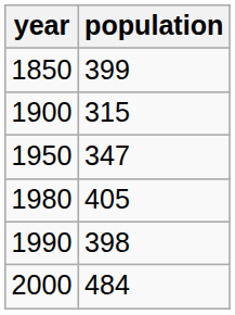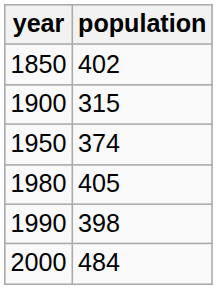 <table class="wikitable">
 <tr>
 <th>year</th>
 <th>population</th>
 </tr>
 <tr>
 <td>1850</td>
-<td>399</td>
+<td>402</td>
 </tr>
 <tr>
 <td>1900</td>
 <td>315</td>
 </tr>
 <tr>
 <td>1950</td>
-<td>347</td>
+<td>374</td>
 </tr>
 <tr>
 <td>1980</td>
 <td>405</td>
 </tr>
 <tr>
 <td>1990</td>
 <td>398</td>
 </tr>
 <tr>
 <td>2000</td>
 <td>484</td>
 </tr>
 </table>
